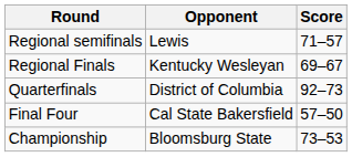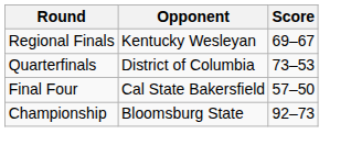 <table class="wikitable">
 <tr>
 <th>Round</th>
 <th>Opponent</th>
 <th>Score</th>
-</tr>
-<tr>
-<td>Regional semifinals</td>
-<td>Lewis</td>
-<td>71–57</td>
 </tr>
 <tr>
 <td>Regional Finals</td>
 <td>Kentucky Wesleyan</td>
 <td>69–67</td>
 </tr>
 <tr>
 <td>Quarterfinals</td>
 <td>District of Columbia</td>
-<td>92–73</td>
+<td>73–53</td>
 </tr>
 <tr>
 <td>Final Four</td>
 <td>Cal State Bakersfield</td>
 <td>57–50</td>
 </tr>
 <tr>
 <td>Championship</td>
 <td>Bloomsburg State</td>
-<td>73–53</td>
+<td>92–73</td>
 </tr>
 </table>
